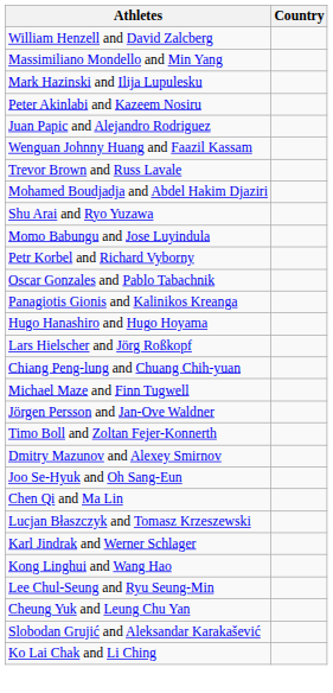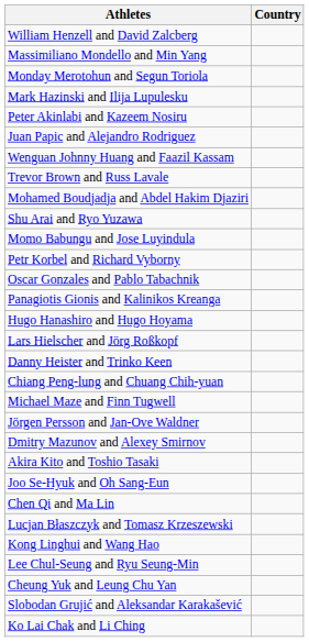 <table class="wikitable sortable mw-collapsible mw-collapsed" style="text-align:center">
 <tr>
 <th>Athletes</th>
 <th>Country</th>
 </tr>
 <tr>
 <td align="left"><a href='#'>William Henzell</a> and <a href='#'>David Zalcberg</a></td>
 <td></td>
 </tr>
 <tr>
 <td align="left"><a href='#'>Massimiliano Mondello</a> and <a href='#'>Min Yang</a></td>
+<td></td>
+</tr>
+<tr>
+<td align="left"><a href='#'>Monday Merotohun</a> and <a href='#'>Segun Toriola</a></td>
 <td></td>
 </tr>
 <tr>
 <td align="left"><a href='#'>Mark Hazinski</a> and <a href='#'>Ilija Lupulesku</a></td>
 <td></td>
 </tr>
 <tr>
 <td align="left"><a href='#'>Peter Akinlabi</a> and <a href='#'>Kazeem Nosiru</a></td>
 <td></td>
 </tr>
 <tr>
 <td align="left"><a href='#'>Juan Papic</a> and <a href='#'>Alejandro Rodriguez</a></td>
 <td></td>
 </tr>
 <tr>
 <td align="left"><a href='#'>Wenguan Johnny Huang</a> and <a href='#'>Faazil Kassam</a></td>
 <td></td>
 </tr>
 <tr>
 <td align="left"><a href='#'>Trevor Brown</a> and <a href='#'>Russ Lavale</a></td>
 <td></td>
 </tr>
 <tr>
 <td align="left"><a href='#'>Mohamed Boudjadja</a> and <a href='#'>Abdel Hakim Djaziri</a></td>
 <td></td>
 </tr>
 <tr>
 <td align="left"><a href='#'>Shu Arai</a> and <a href='#'>Ryo Yuzawa</a></td>
 <td></td>
 </tr>
 <tr>
 <td align="left"><a href='#'>Momo Babungu</a> and <a href='#'>Jose Luyindula</a></td>
 <td></td>
 </tr>
 <tr>
 <td align="left"><a href='#'>Petr Korbel</a> and <a href='#'>Richard Vyborny</a></td>
 <td></td>
 </tr>
 <tr>
 <td align="left"><a href='#'>Oscar Gonzales</a> and <a href='#'>Pablo Tabachnik</a></td>
 <td></td>
 </tr>
 <tr>
 <td align="left"><a href='#'>Panagiotis Gionis</a> and <a href='#'>Kalinikos Kreanga</a></td>
 <td></td>
 </tr>
 <tr>
 <td align="left"><a href='#'>Hugo Hanashiro</a> and <a href='#'>Hugo Hoyama</a></td>
 <td></td>
 </tr>
 <tr>
 <td align="left"><a href='#'>Lars Hielscher</a> and <a href='#'>Jörg Roßkopf</a></td>
 <td></td>
 </tr>
 <tr>
+<td align="left"><a href='#'>Danny Heister</a> and <a href='#'>Trinko Keen</a></td>
+<td></td>
+</tr>
+<tr>
 <td align="left"><a href='#'>Chiang Peng-lung</a> and <a href='#'>Chuang Chih-yuan</a></td>
 <td></td>
 </tr>
 <tr>
 <td align="left"><a href='#'>Michael Maze</a> and <a href='#'>Finn Tugwell</a></td>
 <td></td>
 </tr>
 <tr>
 <td align="left"><a href='#'>Jörgen Persson</a> and <a href='#'>Jan-Ove Waldner</a></td>
 <td></td>
 </tr>
 <tr>
-<td align="left"><a href='#'>Timo Boll</a> and <a href='#'>Zoltan Fejer-Konnerth</a></td>
+<td align="left"><a href='#'>Dmitry Mazunov</a> and <a href='#'>Alexey Smirnov</a></td>
 <td></td>
 </tr>
 <tr>
-<td align="left"><a href='#'>Dmitry Mazunov</a> and <a href='#'>Alexey Smirnov</a></td>
+<td align="left"><a href='#'>Akira Kito</a> and <a href='#'>Toshio Tasaki</a></td>
 <td></td>
 </tr>
 <tr>
 <td align="left"><a href='#'>Joo Se-Hyuk</a> and <a href='#'>Oh Sang-Eun</a></td>
 <td></td>
 </tr>
 <tr>
 <td align="left"><a href='#'>Chen Qi</a> and <a href='#'>Ma Lin</a></td>
 <td></td>
 </tr>
 <tr>
 <td align="left"><a href='#'>Lucjan Błaszczyk</a> and <a href='#'>Tomasz Krzeszewski</a></td>
-<td></td>
-</tr>
-<tr>
-<td align="left"><a href='#'>Karl Jindrak</a> and <a href='#'>Werner Schlager</a></td>
 <td></td>
 </tr>
 <tr>
 <td align="left"><a href='#'>Kong Linghui</a> and <a href='#'>Wang Hao</a></td>
 <td></td>
 </tr>
 <tr>
 <td align="left"><a href='#'>Lee Chul-Seung</a> and <a href='#'>Ryu Seung-Min</a></td>
 <td></td>
 </tr>
 <tr>
 <td align="left"><a href='#'>Cheung Yuk</a> and <a href='#'>Leung Chu Yan</a></td>
 <td></td>
 </tr>
 <tr>
 <td align="left"><a href='#'>Slobodan Grujić</a> and <a href='#'>Aleksandar Karakašević</a></td>
 <td></td>
 </tr>
 <tr>
 <td align="left"><a href='#'>Ko Lai Chak</a> and <a href='#'>Li Ching</a></td>
 <td></td>
 </tr>
 </table>
